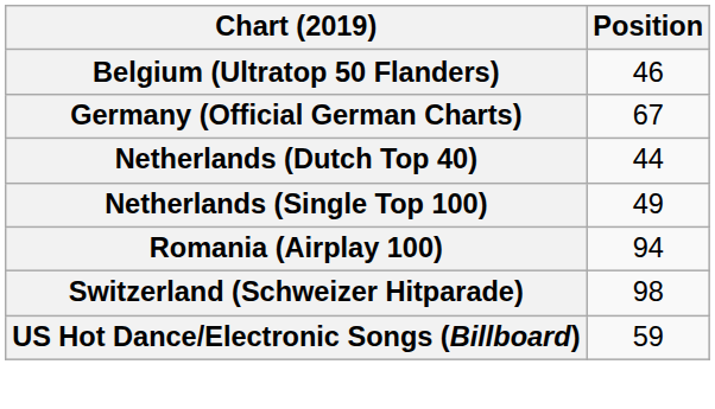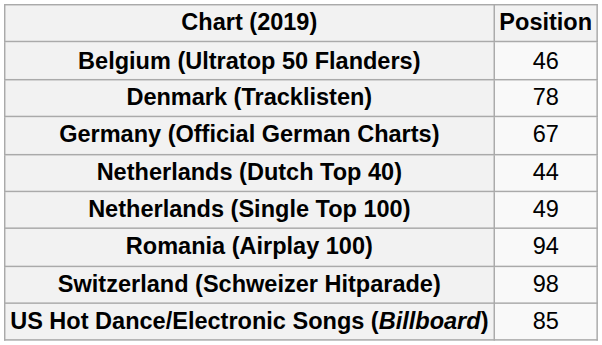 <table class="wikitable sortable plainrowheaders" style="text-align:center">
 <tr>
 <th scope="col">Chart (2019)</th>
 <th scope="col">Position</th>
 </tr>
 <tr>
 <th scope="row">Belgium (Ultratop 50 Flanders)</th>
 <td>46</td>
+</tr>
+<tr>
+<th scope="row">Denmark (Tracklisten)</th>
+<td>78</td>
 </tr>
 <tr>
 <th scope="row">Germany (Official German Charts)</th>
 <td>67</td>
 </tr>
 <tr>
 <th scope="row">Netherlands (Dutch Top 40)</th>
 <td>44</td>
 </tr>
 <tr>
 <th scope="row">Netherlands (Single Top 100)</th>
 <td>49</td>
 </tr>
 <tr>
 <th scope="row">Romania (Airplay 100)</th>
 <td>94</td>
 </tr>
 <tr>
 <th scope="row">Switzerland (Schweizer Hitparade)</th>
 <td>98</td>
 </tr>
 <tr>
 <th scope="row">US Hot Dance/Electronic Songs (<em>Billboard</em>)</th>
-<td>59</td>
+<td>85</td>
 </tr>
 </table>
